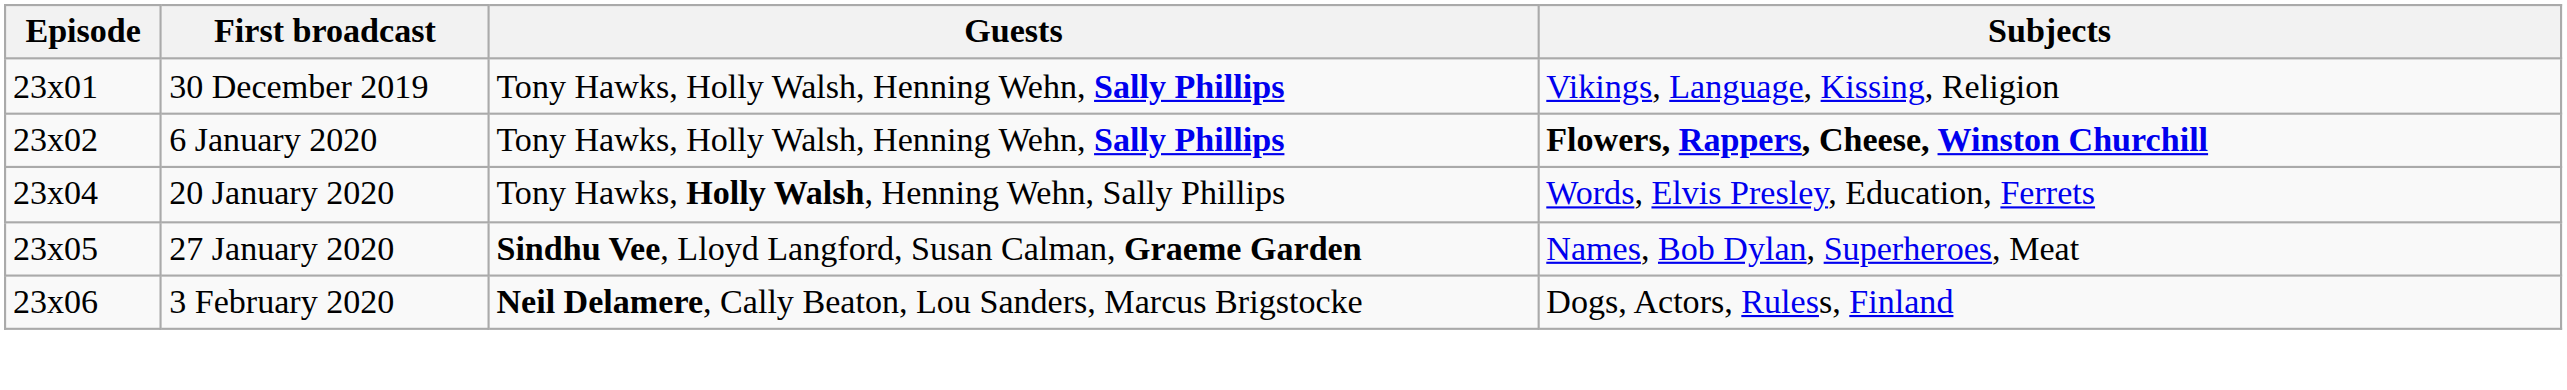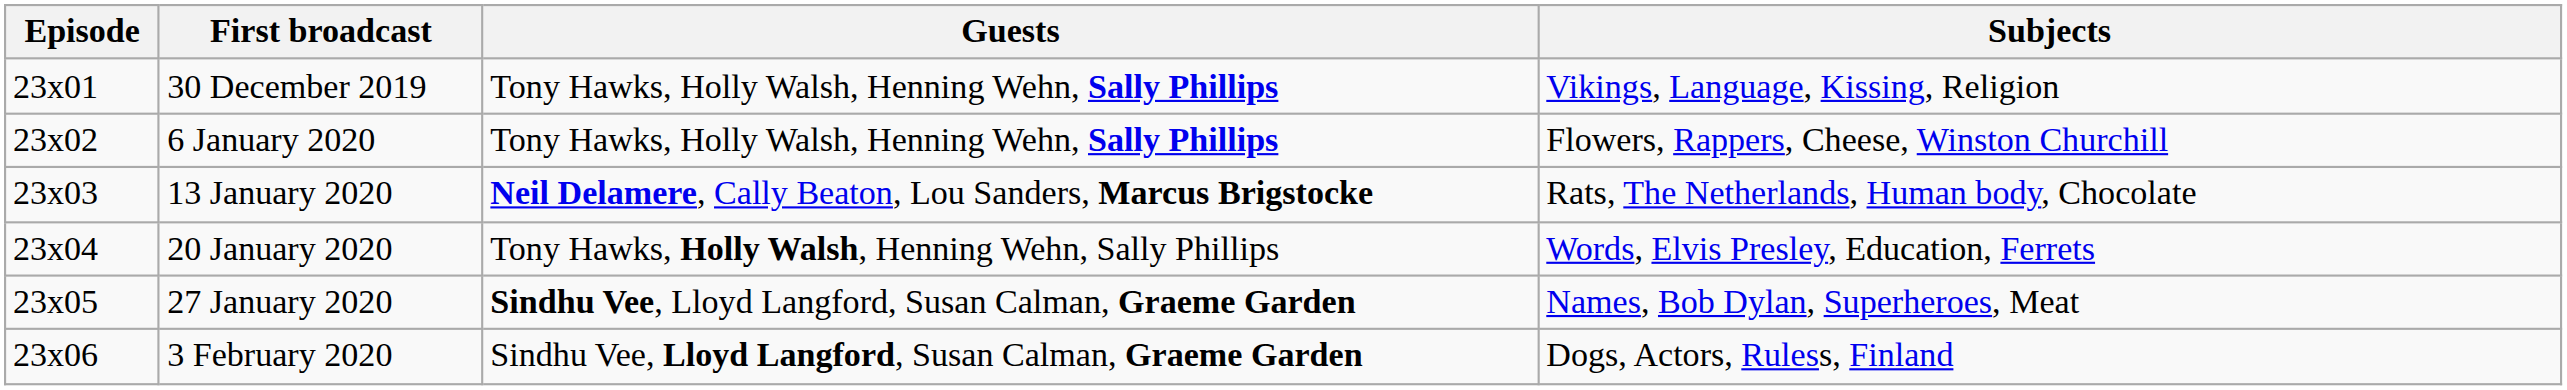 <table class="wikitable" style="width:95%;">
 <tr>
 <th>Episode</th>
 <th>First broadcast</th>
 <th>Guests</th>
 <th style="width:40%;">Subjects</th>
 </tr>
 <tr>
 <td>23x01</td>
 <td>30 December 2019</td>
 <td>Tony Hawks, Holly Walsh, Henning Wehn, <strong><a href='#'>Sally Phillips</a></strong></td>
 <td><a href='#'>Vikings</a>, <a href='#'>Language</a>, <a href='#'>Kissing</a>, Religion</td>
 </tr>
 <tr>
 <td>23x02</td>
 <td>6 January 2020</td>
 <td>Tony Hawks, Holly Walsh, Henning Wehn, <strong><a href='#'>Sally Phillips</a></strong></td>
-<td><strong>Flowers, <a href='#'>Rappers</a>, Cheese, <a href='#'>Winston Churchill</a></strong></td>
+<td>Flowers, <a href='#'>Rappers</a>, Cheese, <a href='#'>Winston Churchill</a></td>
+</tr>
+<tr>
+<td>23x03</td>
+<td>13 January 2020</td>
+<td><strong><a href='#'>Neil Delamere</a></strong>, <a href='#'>Cally Beaton</a>, Lou Sanders, <strong>Marcus Brigstocke</strong></td>
+<td>Rats, <a href='#'>The Netherlands</a>, <a href='#'>Human body</a>, Chocolate</td>
 </tr>
 <tr>
 <td>23x04</td>
 <td>20 January 2020</td>
 <td>Tony Hawks, <strong>Holly Walsh</strong>, Henning Wehn, Sally Phillips</td>
 <td><a href='#'>Words</a>, <a href='#'>Elvis Presley</a>, Education, <a href='#'>Ferrets</a></td>
 </tr>
 <tr>
 <td>23x05</td>
 <td>27 January 2020</td>
 <td><strong>Sindhu Vee</strong>, Lloyd Langford, Susan Calman, <strong>Graeme Garden</strong></td>
 <td><a href='#'>Names</a>, <a href='#'>Bob Dylan</a>, <a href='#'>Superheroes</a>, Meat</td>
 </tr>
 <tr>
 <td>23x06</td>
 <td>3 February 2020</td>
-<td><strong>Neil Delamere</strong>, Cally Beaton, Lou Sanders, Marcus Brigstocke</td>
+<td>Sindhu Vee, <strong>Lloyd Langford</strong>, Susan Calman, <strong>Graeme Garden</strong></td>
 <td>Dogs, Actors, <a href='#'>Rules</a>s, <a href='#'>Finland</a></td>
 </tr>
 </table>
